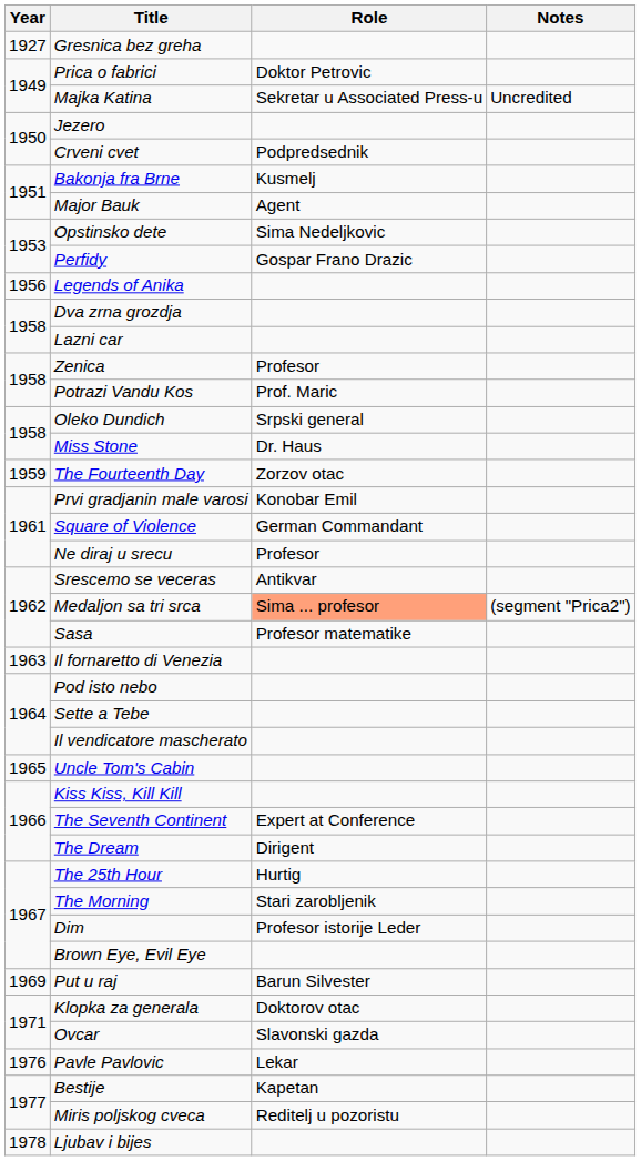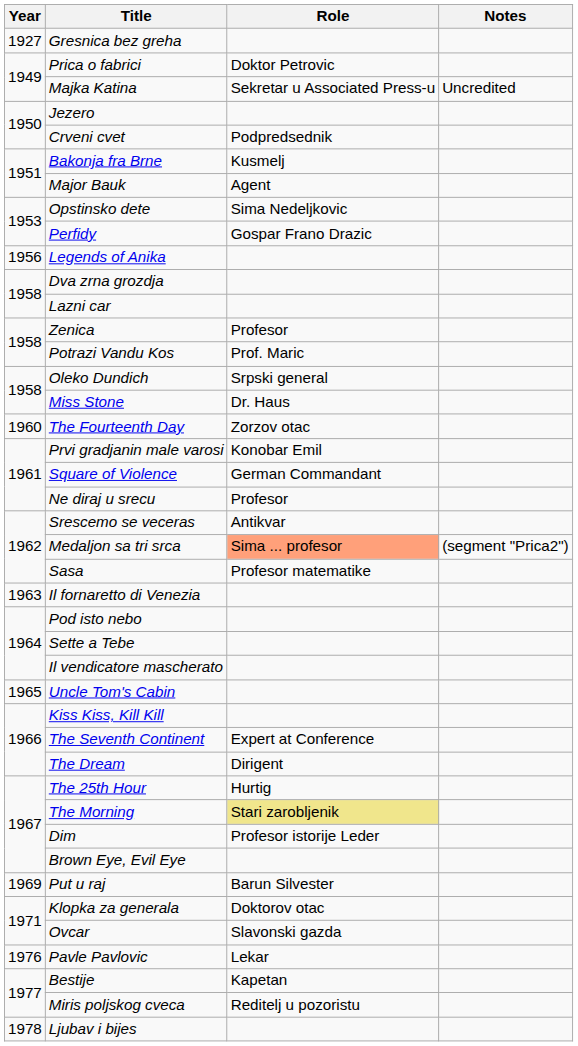 <table class="wikitable sortable">
 <tr>
 <th>Year</th>
 <th>Title</th>
 <th>Role</th>
 <th class="unsortable">Notes</th>
 </tr>
 <tr>
 <td>1927</td>
 <td><em>Gresnica bez greha</em></td>
 <td></td>
 <td></td>
 </tr>
 <tr>
 <td rowspan=2>1949</td>
 <td><em>Prica o fabrici</em></td>
 <td>Doktor Petrovic</td>
 <td></td>
 </tr>
 <tr>
 <td><em>Majka Katina</em></td>
 <td>Sekretar u Associated Press-u</td>
 <td>Uncredited</td>
 </tr>
 <tr>
 <td rowspan=2>1950</td>
 <td><em>Jezero</em></td>
 <td></td>
 <td></td>
 </tr>
 <tr>
 <td><em>Crveni cvet</em></td>
 <td>Podpredsednik</td>
 <td></td>
 </tr>
 <tr>
 <td rowspan=2>1951</td>
 <td><em><a href='#'>Bakonja fra Brne</a></em></td>
 <td>Kusmelj</td>
 <td></td>
 </tr>
 <tr>
 <td><em>Major Bauk</em></td>
 <td>Agent</td>
 <td></td>
 </tr>
 <tr>
 <td rowspan=2>1953</td>
 <td><em>Opstinsko dete</em></td>
 <td>Sima Nedeljkovic</td>
 <td></td>
 </tr>
 <tr>
 <td><em><a href='#'>Perfidy</a></em></td>
 <td>Gospar Frano Drazic</td>
 <td></td>
 </tr>
 <tr>
 <td>1956</td>
 <td><em><a href='#'>Legends of Anika</a></em></td>
 <td></td>
 <td></td>
 </tr>
 <tr>
 <td rowspan=2>1958</td>
 <td><em>Dva zrna grozdja</em></td>
 <td></td>
 <td></td>
 </tr>
 <tr>
 <td><em>Lazni car</em></td>
 <td></td>
 <td></td>
 </tr>
 <tr>
 <td rowspan=2>1958</td>
 <td><em>Zenica</em></td>
 <td>Profesor</td>
 <td></td>
 </tr>
 <tr>
 <td><em>Potrazi Vandu Kos</em></td>
 <td>Prof. Maric</td>
 <td></td>
 </tr>
 <tr>
 <td rowspan=2>1958</td>
 <td><em>Oleko Dundich</em></td>
 <td>Srpski general</td>
 <td></td>
 </tr>
 <tr>
 <td><em><a href='#'>Miss Stone</a></em></td>
 <td>Dr. Haus</td>
 <td></td>
 </tr>
 <tr>
-<td>1959</td>
+<td>1960</td>
 <td><em><a href='#'>The Fourteenth Day</a></em></td>
 <td>Zorzov otac</td>
 <td></td>
 </tr>
 <tr>
 <td rowspan=3>1961</td>
 <td><em>Prvi gradjanin male varosi</em></td>
 <td>Konobar Emil</td>
 <td></td>
 </tr>
 <tr>
 <td><em><a href='#'>Square of Violence</a></em></td>
 <td>German Commandant</td>
 <td></td>
 </tr>
 <tr>
 <td><em>Ne diraj u srecu</em></td>
 <td>Profesor</td>
 <td></td>
 </tr>
 <tr>
 <td rowspan=3>1962</td>
 <td><em>Srescemo se veceras</em></td>
 <td>Antikvar</td>
 <td></td>
 </tr>
 <tr>
 <td><em>Medaljon sa tri srca</em></td>
 <td style="background: lightsalmon;">Sima ... profesor</td>
 <td>(segment "Prica2")</td>
 </tr>
 <tr>
 <td><em>Sasa</em></td>
 <td>Profesor matematike</td>
 <td></td>
 </tr>
 <tr>
 <td>1963</td>
 <td><em>Il fornaretto di Venezia</em></td>
 <td></td>
 <td></td>
 </tr>
 <tr>
 <td rowspan=3>1964</td>
 <td><em>Pod isto nebo</em></td>
 <td></td>
 <td></td>
 </tr>
 <tr>
 <td><em>Sette a Tebe</em></td>
 <td></td>
 <td></td>
 </tr>
 <tr>
 <td><em>Il vendicatore mascherato</em></td>
 <td></td>
 <td></td>
 </tr>
 <tr>
 <td>1965</td>
 <td><em><a href='#'>Uncle Tom's Cabin</a></em></td>
 <td></td>
 <td></td>
 </tr>
 <tr>
 <td rowspan=3>1966</td>
 <td><em><a href='#'>Kiss Kiss, Kill Kill</a></em></td>
 <td></td>
 <td></td>
 </tr>
 <tr>
 <td><em><a href='#'>The Seventh Continent</a></em></td>
 <td>Expert at Conference</td>
 <td></td>
 </tr>
 <tr>
 <td><em><a href='#'>The Dream</a></em></td>
 <td>Dirigent</td>
 <td></td>
 </tr>
 <tr>
 <td rowspan=4>1967</td>
 <td><em><a href='#'>The 25th Hour</a></em></td>
 <td>Hurtig</td>
 <td></td>
 </tr>
 <tr>
 <td><em><a href='#'>The Morning</a></em></td>
-<td>Stari zarobljenik</td>
+<td style="background: khaki;">Stari zarobljenik</td>
 <td></td>
 </tr>
 <tr>
 <td><em>Dim</em></td>
 <td>Profesor istorije Leder</td>
 <td></td>
 </tr>
 <tr>
 <td><em>Brown Eye, Evil Eye</em></td>
 <td></td>
 <td></td>
 </tr>
 <tr>
 <td>1969</td>
 <td><em>Put u raj</em></td>
 <td>Barun Silvester</td>
 <td></td>
 </tr>
 <tr>
 <td rowspan=2>1971</td>
 <td><em>Klopka za generala</em></td>
 <td>Doktorov otac</td>
 <td></td>
 </tr>
 <tr>
 <td><em>Ovcar</em></td>
 <td>Slavonski gazda</td>
 <td></td>
 </tr>
 <tr>
 <td>1976</td>
 <td><em>Pavle Pavlovic</em></td>
 <td>Lekar</td>
 <td></td>
 </tr>
 <tr>
 <td rowspan=2>1977</td>
 <td><em>Bestije</em></td>
 <td>Kapetan</td>
 <td></td>
 </tr>
 <tr>
 <td><em>Miris poljskog cveca</em></td>
 <td>Reditelj u pozoristu</td>
 <td></td>
 </tr>
 <tr>
 <td>1978</td>
 <td><em>Ljubav i bijes</em></td>
 <td></td>
 <td></td>
 </tr>
 </table>
